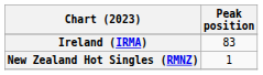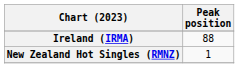 <table class="wikitable sortable plainrowheaders" style="text-align:center">
 <tr>
 <th scope="col">Chart (2023)</th>
 <th scope="col">Peak<br>position</th>
 </tr>
 <tr>
 </tr>
 <tr>
 </tr>
 <tr>
 <th scope="row">Ireland (<a href='#'>IRMA</a>)</th>
-<td>83</td>
+<td>88</td>
 </tr>
 <tr>
 <th scope="row">New Zealand Hot Singles (<a href='#'>RMNZ</a>)</th>
 <td>1</td>
 </tr>
 <tr>
 </tr>
 <tr>
 </tr>
 <tr>
 </tr>
 </table>
